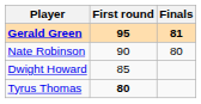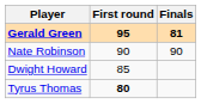 <table class="wikitable">
 <tr>
 <th>Player</th>
 <th>First round</th>
 <th>Finals</th>
 </tr>
 <tr style="background:#ffdead; text-align:center;">
 <td align=left><strong><a href='#'>Gerald Green</a></strong> </td>
 <td><strong>95</strong> </td>
 <td><strong>81</strong> </td>
 </tr>
 <tr align=center>
 <td align=left><a href='#'>Nate Robinson</a> </td>
 <td>90 </td>
-<td>80 </td>
+<td>90 </td>
 </tr>
 <tr align=center>
 <td align=left><a href='#'>Dwight Howard</a> </td>
 <td>85 </td>
 <td></td>
 </tr>
 <tr align=center>
 <td align=left><a href='#'>Tyrus Thomas</a> </td>
 <td><strong>80 </strong></td>
 <td></td>
 </tr>
 </table>
